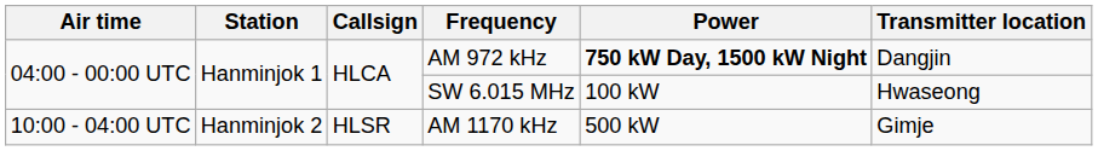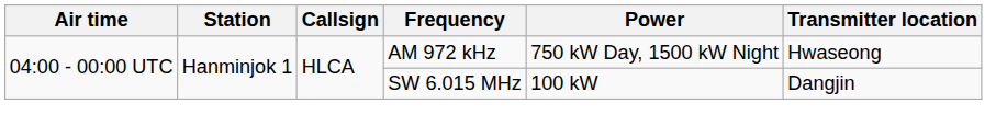 <table class="wikitable">
 <tr>
 <th>Air time</th>
 <th>Station</th>
 <th>Callsign</th>
 <th>Frequency</th>
 <th>Power</th>
 <th>Transmitter location</th>
 </tr>
 <tr>
 <td rowspan="2">04:00 - 00:00 UTC</td>
 <td rowspan="2">Hanminjok 1</td>
 <td rowspan="2">HLCA</td>
 <td>AM 972 kHz</td>
-<td><strong>750 kW Day, 1500 kW Night</strong></td>
-<td>Dangjin</td>
+<td>750 kW Day, 1500 kW Night</td>
+<td>Hwaseong</td>
 </tr>
 <tr>
 <td>SW 6.015 MHz</td>
 <td>100 kW</td>
-<td>Hwaseong</td>
-</tr>
-<tr>
-<td>10:00 - 04:00 UTC</td>
-<td>Hanminjok 2</td>
-<td>HLSR</td>
-<td>AM 1170 kHz</td>
-<td>500 kW</td>
-<td>Gimje</td>
+<td>Dangjin</td>
 </tr>
 </table>
